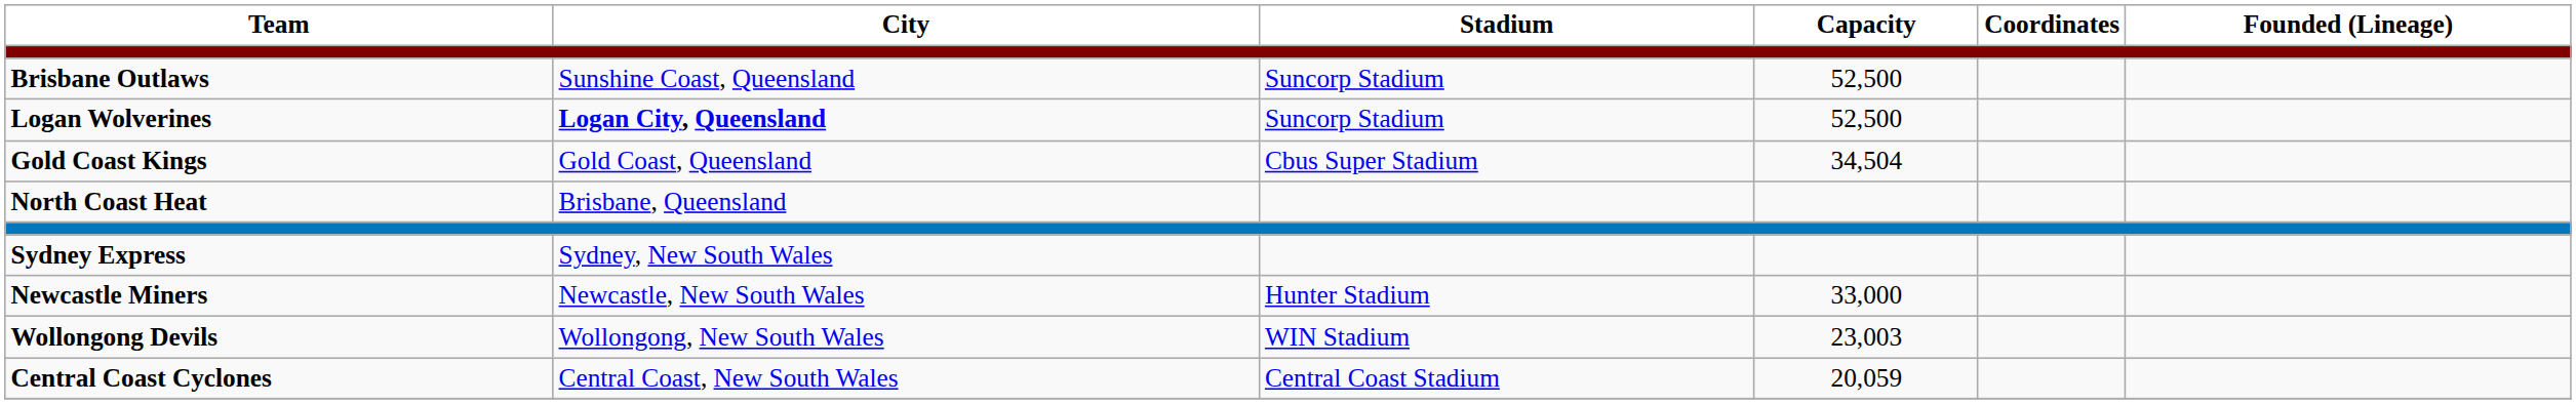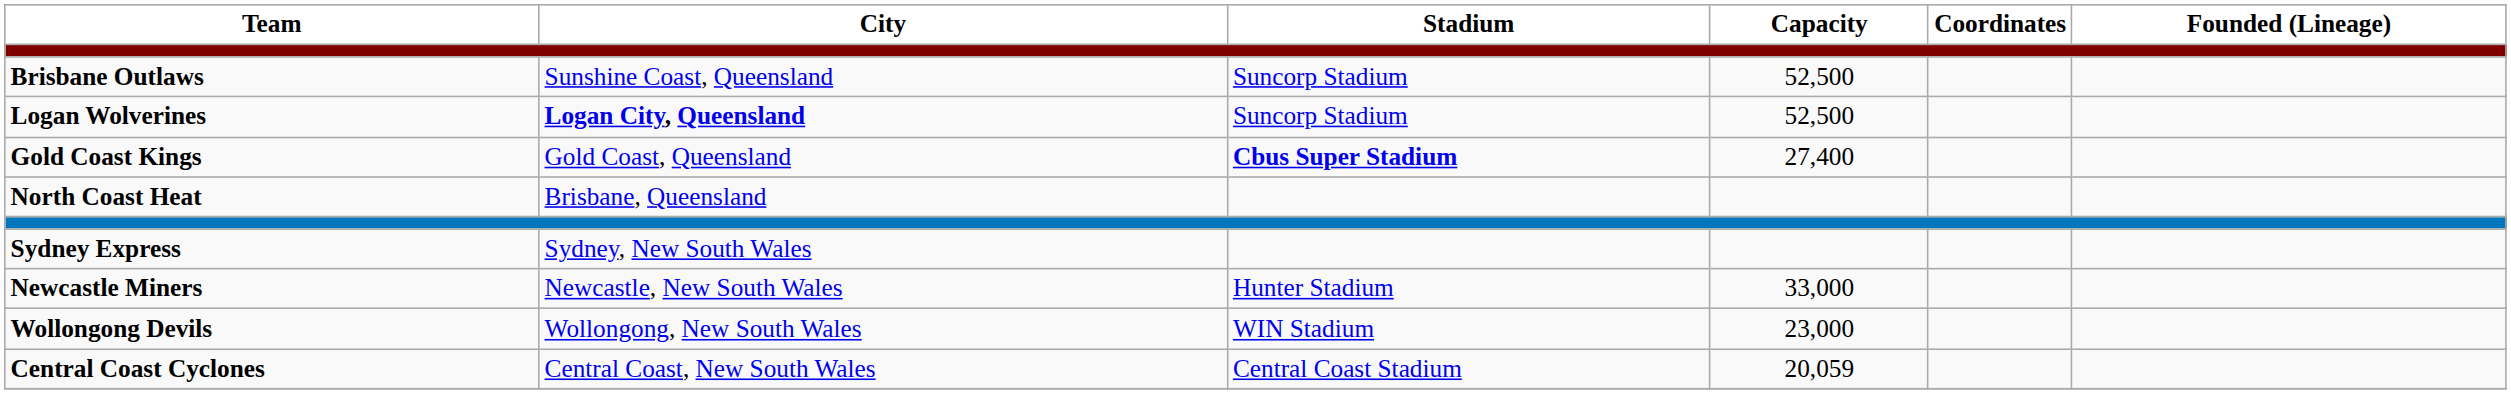 <table class="wikitable" style="width:100%; text-align:left">
 <tr>
 <th style="background:white;">Team</th>
 <th style="background:white;">City</th>
 <th style="background:white;">Stadium</th>
 <th style="background:white;">Capacity</th>
 <th style="background:white; width:50px">Coordinates</th>
 <th style="background:white;">Founded (Lineage)</th>
 </tr>
 <tr>
 <th style="background:#800000;" colspan="9"><a href='#'></a></th>
 </tr>
 <tr>
 <td><strong>Brisbane Outlaws</strong></td>
 <td><a href='#'>Sunshine Coast</a>, <a href='#'>Queensland</a></td>
 <td><a href='#'>Suncorp Stadium</a></td>
 <td align=center>52,500</td>
 <td></td>
 <td align=center></td>
 </tr>
 <tr>
 <td><strong>Logan Wolverines</strong></td>
 <td><strong><a href='#'>Logan City</a>, <a href='#'>Queensland</a></strong></td>
 <td><a href='#'>Suncorp Stadium</a></td>
 <td align=center>52,500</td>
 <td></td>
 <td align=center></td>
 </tr>
 <tr>
 <td><strong>Gold Coast Kings</strong></td>
 <td><a href='#'>Gold Coast</a>, <a href='#'>Queensland</a></td>
-<td><a href='#'>Cbus Super Stadium</a></td>
-<td align=center>34,504</td>
+<td><strong><a href='#'>Cbus Super Stadium</a></strong></td>
+<td align=center>27,400</td>
 <td></td>
 <td align=center></td>
 </tr>
 <tr>
 <td><strong>North Coast Heat</strong></td>
 <td><a href='#'>Brisbane</a>, <a href='#'>Queensland</a></td>
 <td></td>
 <td align=center></td>
 <td></td>
 <td align=center></td>
 </tr>
 <tr>
 <th style="background:#0277BD;" colspan="9"><a href='#'></a></th>
 </tr>
 <tr>
 <td><strong>Sydney Express</strong></td>
 <td><a href='#'>Sydney</a>, <a href='#'>New South Wales</a></td>
 <td></td>
 <td align=center></td>
 <td></td>
 <td align=center></td>
 </tr>
 <tr>
 <td><strong>Newcastle Miners</strong></td>
 <td><a href='#'>Newcastle</a>, <a href='#'>New South Wales</a></td>
 <td><a href='#'>Hunter Stadium</a></td>
 <td align=center>33,000</td>
 <td></td>
 <td align=center></td>
 </tr>
 <tr>
 <td><strong>Wollongong Devils</strong></td>
 <td><a href='#'>Wollongong</a>, <a href='#'>New South Wales</a></td>
 <td><a href='#'>WIN Stadium</a></td>
-<td align=center>23,003</td>
+<td align=center>23,000</td>
 <td></td>
 <td align=center></td>
 </tr>
 <tr>
 <td><strong>Central Coast Cyclones</strong></td>
 <td><a href='#'>Central Coast</a>, <a href='#'>New South Wales</a></td>
 <td><a href='#'>Central Coast Stadium</a></td>
 <td align=center>20,059</td>
 <td></td>
 <td align=center></td>
 </tr>
 <tr>
 </tr>
 </table>
